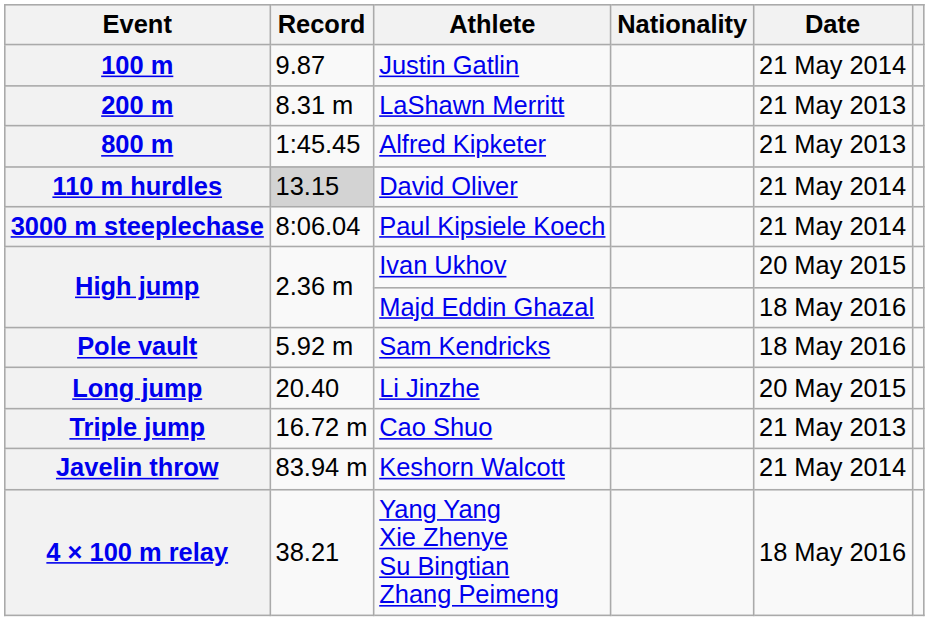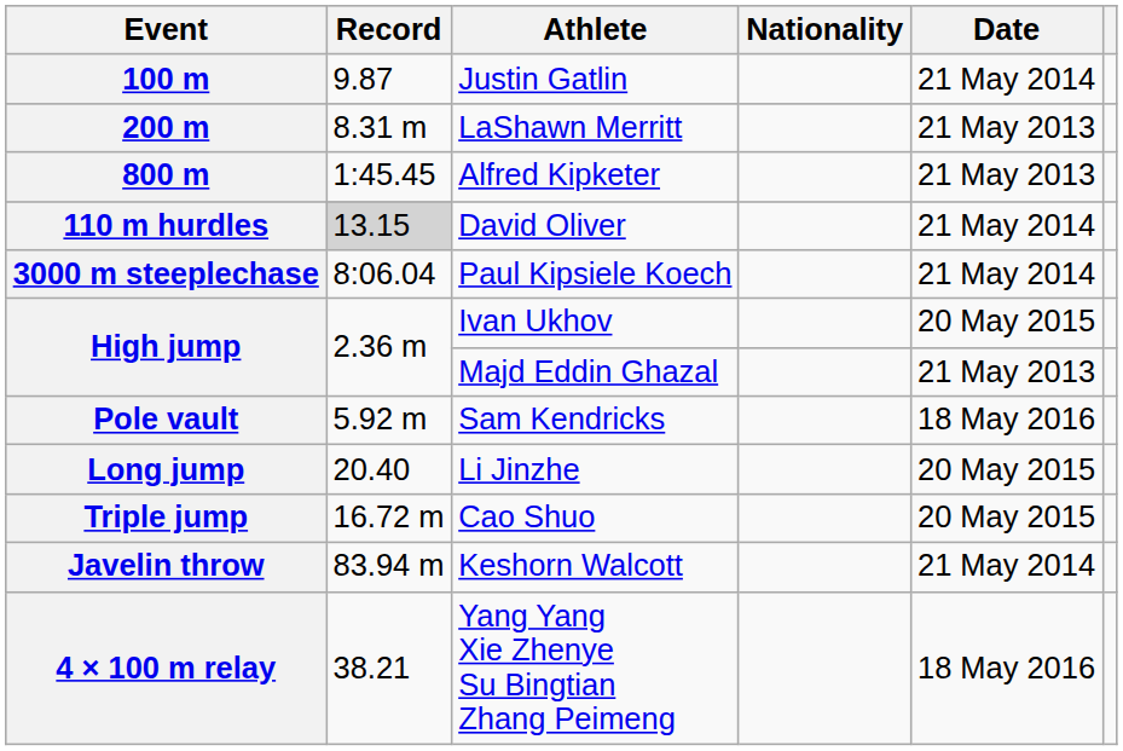 <table class="wikitable sticky-header plainrowheaders">
 <tr>
 <th scope="col">Event</th>
 <th scope="col">Record</th>
 <th scope="col">Athlete</th>
 <th scope="col">Nationality</th>
 <th scope="col">Date</th>
 <th scope="col"></th>
 </tr>
 <tr>
 <th scope="row"><a href='#'>100 m</a></th>
 <td>9.87 </td>
 <td><a href='#'>Justin Gatlin</a></td>
 <td></td>
 <td>21 May 2014</td>
 <td></td>
 </tr>
 <tr>
 <th scope="row"><a href='#'>200 m</a></th>
 <td>8.31 m </td>
 <td><a href='#'>LaShawn Merritt</a></td>
 <td></td>
 <td>21 May 2013</td>
 <td></td>
 </tr>
 <tr>
 <th scope="row"><a href='#'>800 m</a></th>
 <td>1:45.45</td>
 <td><a href='#'>Alfred Kipketer</a></td>
 <td></td>
 <td>21 May 2013</td>
 <td></td>
 </tr>
 <tr>
 <th scope="row"><a href='#'>110 m hurdles</a></th>
 <td style="background: lightgrey;">13.15 </td>
 <td><a href='#'>David Oliver</a></td>
 <td></td>
 <td>21 May 2014</td>
 <td></td>
 </tr>
 <tr>
 <th scope="row"><a href='#'>3000 m steeplechase</a></th>
 <td>8:06.04</td>
 <td><a href='#'>Paul Kipsiele Koech</a></td>
 <td></td>
 <td>21 May 2014</td>
 <td></td>
 </tr>
 <tr>
 <th scope="rowgroup" rowspan="2"><a href='#'>High jump</a></th>
 <td rowspan="2">2.36 m</td>
 <td><a href='#'>Ivan Ukhov</a></td>
 <td></td>
 <td>20 May 2015</td>
 <td></td>
 </tr>
 <tr>
 <td><a href='#'>Majd Eddin Ghazal</a></td>
 <td></td>
-<td>18 May 2016</td>
+<td>21 May 2013</td>
 <td></td>
 </tr>
 <tr>
 <th scope="row"><a href='#'>Pole vault</a></th>
 <td>5.92 m</td>
 <td><a href='#'>Sam Kendricks</a></td>
 <td></td>
 <td>18 May 2016</td>
 <td></td>
 </tr>
 <tr>
 <th scope="row"><a href='#'>Long jump</a></th>
 <td>20.40 </td>
 <td><a href='#'>Li Jinzhe</a></td>
 <td></td>
 <td>20 May 2015</td>
 <td></td>
 </tr>
 <tr>
 <th scope="row"><a href='#'>Triple jump</a></th>
 <td>16.72 m </td>
 <td><a href='#'>Cao Shuo</a></td>
 <td></td>
-<td>21 May 2013</td>
+<td>20 May 2015</td>
 <td></td>
 </tr>
 <tr>
 <th scope="row"><a href='#'>Javelin throw</a></th>
 <td>83.94 m</td>
 <td><a href='#'>Keshorn Walcott</a></td>
 <td></td>
 <td>21 May 2014</td>
 <td></td>
 </tr>
 <tr>
 <th scope="row"><a href='#'>4 × 100 m relay</a></th>
 <td>38.21</td>
 <td><a href='#'>Yang Yang</a><br><a href='#'>Xie Zhenye</a><br><a href='#'>Su Bingtian</a><br><a href='#'>Zhang Peimeng</a></td>
 <td></td>
 <td>18 May 2016</td>
 <td></td>
 </tr>
 </table>
